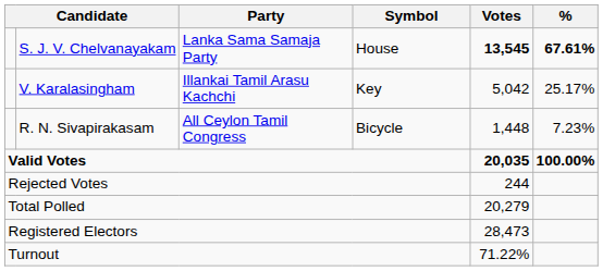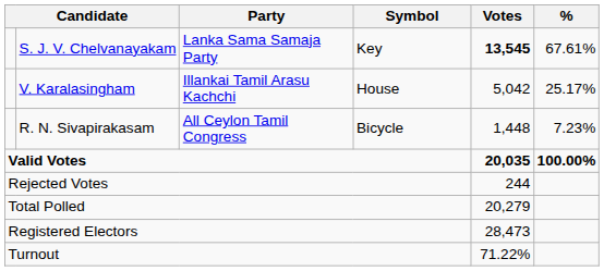 <table class="wikitable" border="1" style="text-align:right;">
 <tr>
 <th align=left colspan=2 width="180">Candidate</th>
 <th align=left width="180">Party</th>
 <th align=left width="120">Symbol</th>
 <th align=left width="60">Votes</th>
 <th align=left width="60">%</th>
 </tr>
 <tr>
 <td bgcolor=> </td>
 <td align=left><a href='#'>S. J. V. Chelvanayakam</a></td>
 <td align=left><a href='#'>Lanka Sama Samaja Party</a></td>
-<td align=left>House</td>
+<td align=left>Key</td>
 <td><strong>13,545</strong></td>
-<td><strong>67.61%</strong></td>
+<td>67.61%</td>
 </tr>
 <tr>
 <td bgcolor=> </td>
 <td align=left><a href='#'>V. Karalasingham</a></td>
 <td align=left><a href='#'>Illankai Tamil Arasu Kachchi</a></td>
-<td align=left>Key</td>
+<td align=left>House</td>
 <td>5,042</td>
 <td>25.17%</td>
 </tr>
 <tr>
 <td bgcolor=> </td>
 <td align=left>R. N. Sivapirakasam</td>
 <td align=left><a href='#'>All Ceylon Tamil Congress</a></td>
 <td align=left>Bicycle</td>
 <td>1,448</td>
 <td>7.23%</td>
 </tr>
 <tr>
 <td align=left colspan=4><strong>Valid Votes</strong></td>
 <td><strong>20,035</strong></td>
 <td><strong>100.00%</strong></td>
 </tr>
 <tr>
 <td align=left colspan=4>Rejected Votes</td>
 <td>244</td>
 <td></td>
 </tr>
 <tr>
 <td align=left colspan=4>Total Polled</td>
 <td>20,279</td>
 <td></td>
 </tr>
 <tr>
 <td align=left colspan=4>Registered Electors</td>
 <td>28,473</td>
 <td></td>
 </tr>
 <tr>
 <td align=left colspan=4>Turnout</td>
 <td>71.22%</td>
 </tr>
 </table>
